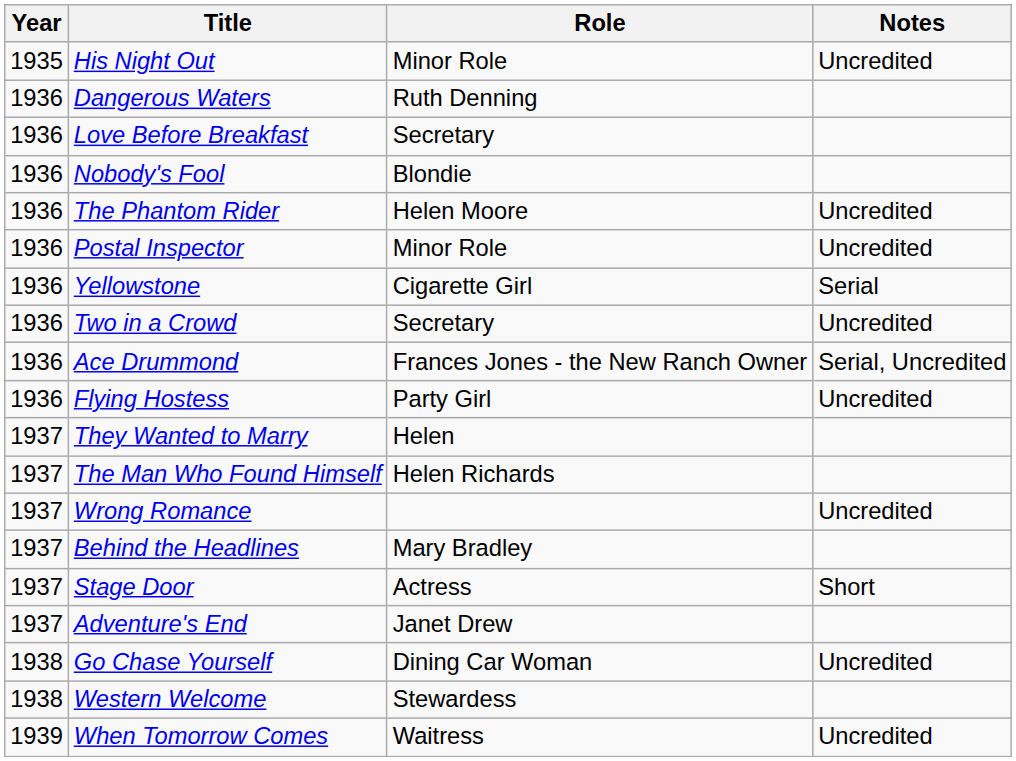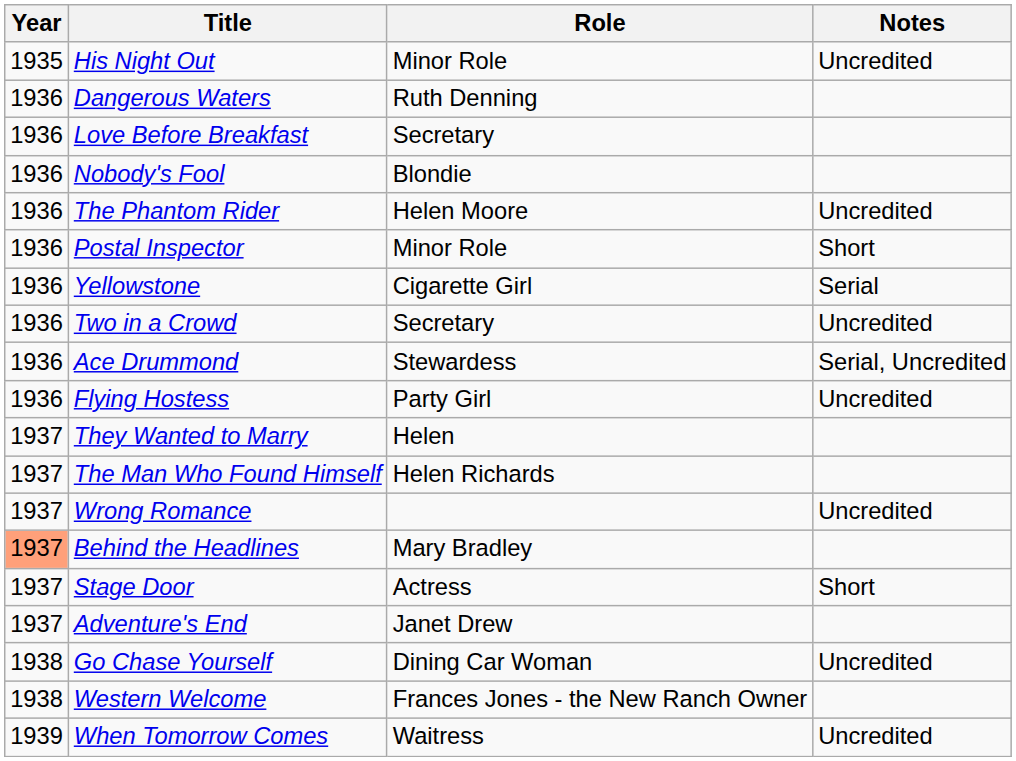 <table class="wikitable">
 <tr>
 <th>Year</th>
 <th>Title</th>
 <th>Role</th>
 <th>Notes</th>
 </tr>
 <tr>
 <td>1935</td>
 <td><em><a href='#'>His Night Out</a></em></td>
 <td>Minor Role</td>
 <td>Uncredited</td>
 </tr>
 <tr>
 <td>1936</td>
 <td><em><a href='#'>Dangerous Waters</a></em></td>
 <td>Ruth Denning</td>
 <td></td>
 </tr>
 <tr>
 <td>1936</td>
 <td><em><a href='#'>Love Before Breakfast</a></em></td>
 <td>Secretary</td>
 <td></td>
 </tr>
 <tr>
 <td>1936</td>
 <td><em><a href='#'>Nobody's Fool</a></em></td>
 <td>Blondie</td>
 <td></td>
 </tr>
 <tr>
 <td>1936</td>
 <td><em><a href='#'>The Phantom Rider</a></em></td>
 <td>Helen Moore</td>
 <td>Uncredited</td>
 </tr>
 <tr>
 <td>1936</td>
 <td><em><a href='#'>Postal Inspector</a></em></td>
 <td>Minor Role</td>
-<td>Uncredited</td>
+<td>Short</td>
 </tr>
 <tr>
 <td>1936</td>
 <td><em><a href='#'>Yellowstone</a></em></td>
 <td>Cigarette Girl</td>
 <td>Serial</td>
 </tr>
 <tr>
 <td>1936</td>
 <td><em><a href='#'>Two in a Crowd</a></em></td>
 <td>Secretary</td>
 <td>Uncredited</td>
 </tr>
 <tr>
 <td>1936</td>
 <td><em><a href='#'>Ace Drummond</a></em></td>
-<td>Frances Jones - the New Ranch Owner</td>
+<td>Stewardess</td>
 <td>Serial, Uncredited</td>
 </tr>
 <tr>
 <td>1936</td>
 <td><em><a href='#'>Flying Hostess</a></em></td>
 <td>Party Girl</td>
 <td>Uncredited</td>
 </tr>
 <tr>
 <td>1937</td>
 <td><em><a href='#'>They Wanted to Marry</a></em></td>
 <td>Helen</td>
 <td></td>
 </tr>
 <tr>
 <td>1937</td>
 <td><em><a href='#'>The Man Who Found Himself</a></em></td>
 <td>Helen Richards</td>
 <td></td>
 </tr>
 <tr>
 <td>1937</td>
 <td><em><a href='#'>Wrong Romance</a></em></td>
 <td></td>
 <td>Uncredited</td>
 </tr>
 <tr>
-<td>1937</td>
+<td style="background: lightsalmon;">1937</td>
 <td><em><a href='#'>Behind the Headlines</a></em></td>
 <td>Mary Bradley</td>
 <td></td>
 </tr>
 <tr>
 <td>1937</td>
 <td><em><a href='#'>Stage Door</a></em></td>
 <td>Actress</td>
 <td>Short</td>
 </tr>
 <tr>
 <td>1937</td>
 <td><em><a href='#'>Adventure's End</a></em></td>
 <td>Janet Drew</td>
 <td></td>
 </tr>
 <tr>
 <td>1938</td>
 <td><em><a href='#'>Go Chase Yourself</a></em></td>
 <td>Dining Car Woman</td>
 <td>Uncredited</td>
 </tr>
 <tr>
 <td>1938</td>
 <td><em><a href='#'>Western Welcome</a></em></td>
-<td>Stewardess</td>
+<td>Frances Jones - the New Ranch Owner</td>
 <td></td>
 </tr>
 <tr>
 <td>1939</td>
 <td><em><a href='#'>When Tomorrow Comes</a></em></td>
 <td>Waitress</td>
 <td>Uncredited</td>
 </tr>
 </table>
